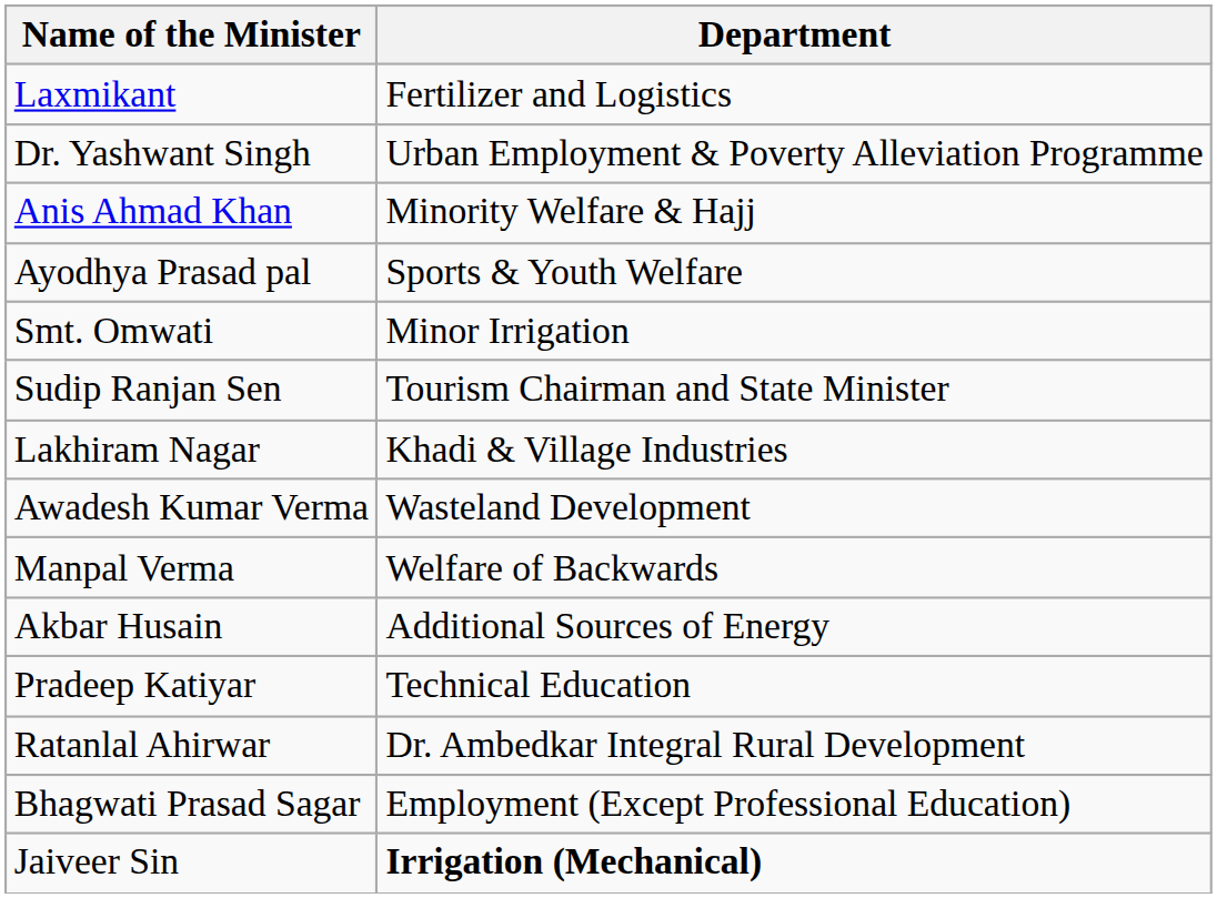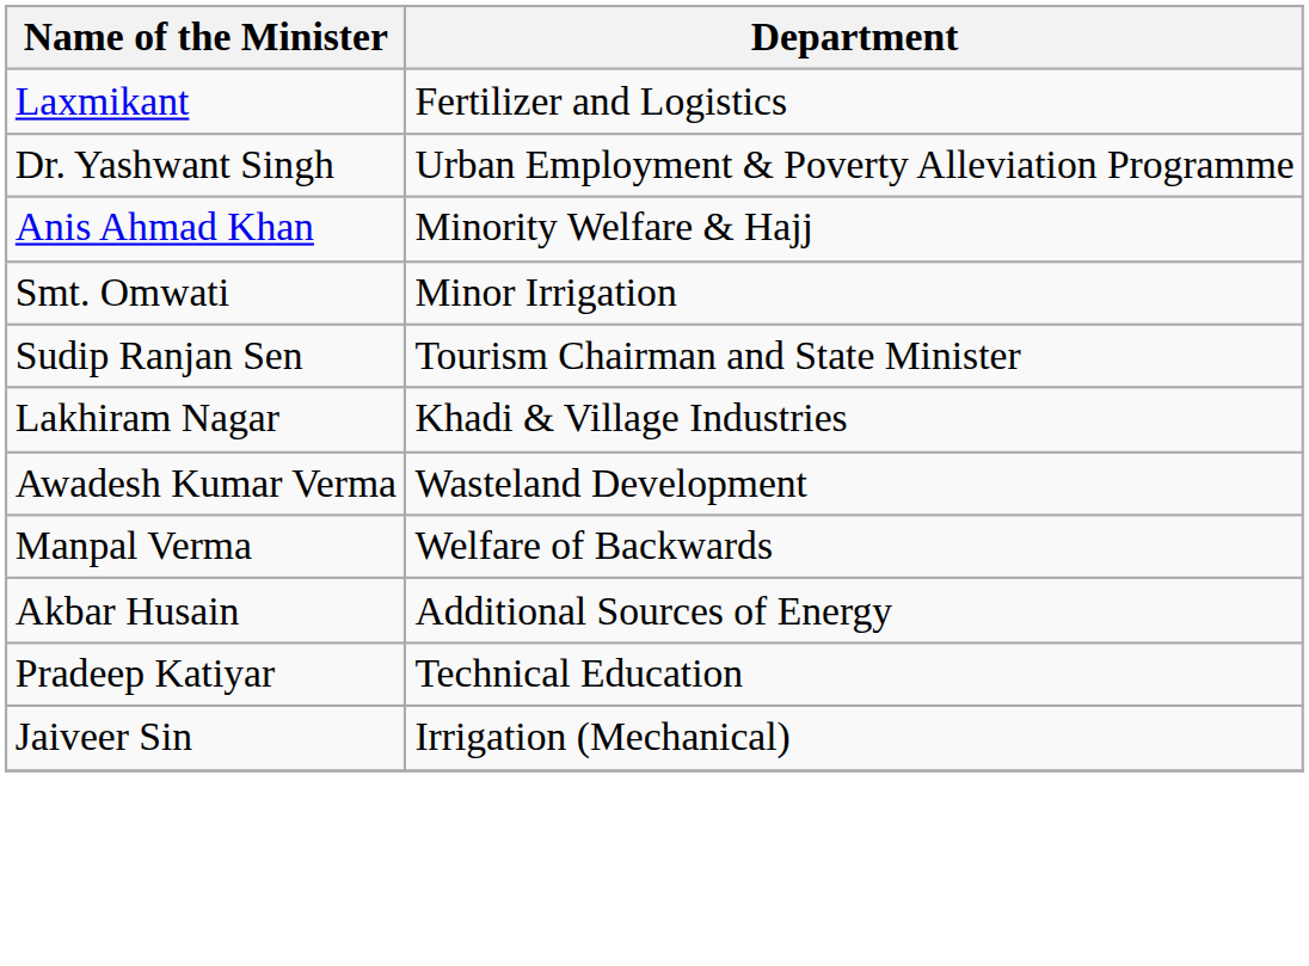 <table class="wikitable sortable">
 <tr>
 <th>Name of the Minister</th>
 <th>Department</th>
 </tr>
 <tr>
 <td><a href='#'>Laxmikant</a></td>
 <td>Fertilizer and Logistics</td>
 </tr>
 <tr>
 <td>Dr. Yashwant Singh</td>
 <td>Urban Employment & Poverty Alleviation Programme</td>
 </tr>
 <tr>
 <td><a href='#'>Anis Ahmad Khan</a></td>
 <td>Minority Welfare & Hajj</td>
-</tr>
-<tr>
-<td>Ayodhya Prasad pal</td>
-<td>Sports & Youth Welfare</td>
 </tr>
 <tr>
 <td>Smt. Omwati</td>
 <td>Minor Irrigation</td>
 </tr>
 <tr>
 <td>Sudip Ranjan Sen</td>
 <td>Tourism Chairman and State Minister</td>
 </tr>
 <tr>
 <td>Lakhiram Nagar</td>
 <td>Khadi & Village Industries</td>
 </tr>
 <tr>
 <td>Awadesh Kumar Verma</td>
 <td>Wasteland Development</td>
 </tr>
 <tr>
 <td>Manpal Verma</td>
 <td>Welfare of Backwards</td>
 </tr>
 <tr>
 <td>Akbar Husain</td>
 <td>Additional Sources of Energy</td>
 </tr>
 <tr>
 <td>Pradeep Katiyar</td>
 <td>Technical Education</td>
 </tr>
 <tr>
-<td>Ratanlal Ahirwar</td>
-<td>Dr. Ambedkar Integral Rural Development</td>
-</tr>
-<tr>
-<td>Bhagwati Prasad Sagar</td>
-<td>Employment (Except Professional Education)</td>
-</tr>
-<tr>
 <td>Jaiveer Sin</td>
-<td><strong>Irrigation (Mechanical)</strong></td>
+<td>Irrigation (Mechanical)</td>
 </tr>
 <tr>
 </tr>
 </table>
